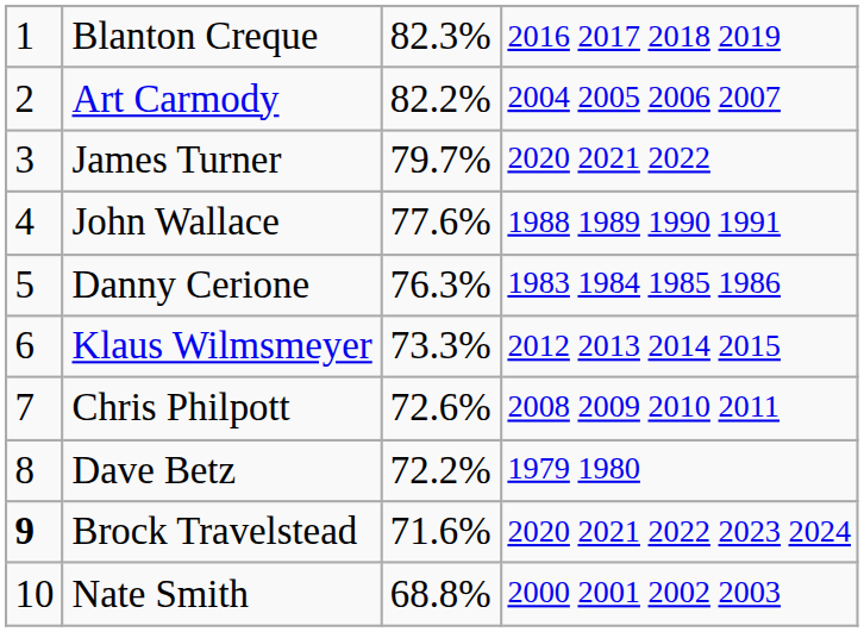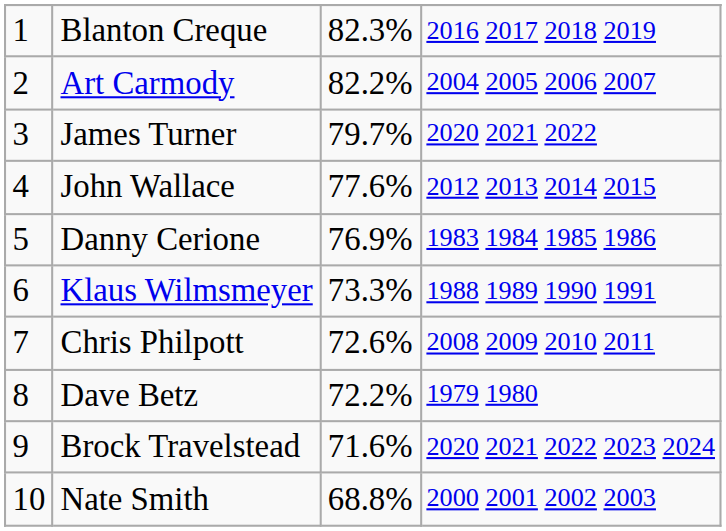 <table class="wikitable">
 <tr>
 </tr>
 <tr>
 <td>1</td>
 <td>Blanton Creque</td>
 <td><abbr>82.3%</abbr></td>
 <td style="font-size:80%;"><a href='#'>2016</a> <a href='#'>2017</a> <a href='#'>2018</a> <a href='#'>2019</a></td>
 </tr>
 <tr>
 <td>2</td>
 <td><a href='#'>Art Carmody</a></td>
 <td><abbr>82.2%</abbr></td>
 <td style="font-size:80%;"><a href='#'>2004</a> <a href='#'>2005</a> <a href='#'>2006</a> <a href='#'>2007</a></td>
 </tr>
 <tr>
 <td>3</td>
 <td>James Turner</td>
 <td><abbr>79.7%</abbr></td>
 <td style="font-size:80%;"><a href='#'>2020</a> <a href='#'>2021</a> <a href='#'>2022</a></td>
 </tr>
 <tr>
 <td>4</td>
 <td>John Wallace</td>
 <td><abbr>77.6%</abbr></td>
-<td style="font-size:80%;"><a href='#'>1988</a> <a href='#'>1989</a> <a href='#'>1990</a> <a href='#'>1991</a></td>
+<td style="font-size:80%;"><a href='#'>2012</a> <a href='#'>2013</a> <a href='#'>2014</a> <a href='#'>2015</a></td>
 </tr>
 <tr>
 <td>5</td>
 <td>Danny Cerione</td>
-<td><abbr>76.3%</abbr></td>
+<td><abbr>76.9%</abbr></td>
 <td style="font-size:80%;"><a href='#'>1983</a> <a href='#'>1984</a> <a href='#'>1985</a> <a href='#'>1986</a></td>
 </tr>
 <tr>
 <td>6</td>
 <td><a href='#'>Klaus Wilmsmeyer</a></td>
 <td><abbr>73.3%</abbr></td>
-<td style="font-size:80%;"><a href='#'>2012</a> <a href='#'>2013</a> <a href='#'>2014</a> <a href='#'>2015</a></td>
+<td style="font-size:80%;"><a href='#'>1988</a> <a href='#'>1989</a> <a href='#'>1990</a> <a href='#'>1991</a></td>
 </tr>
 <tr>
 <td>7</td>
 <td>Chris Philpott</td>
 <td><abbr>72.6%</abbr></td>
 <td style="font-size:80%;"><a href='#'>2008</a> <a href='#'>2009</a> <a href='#'>2010</a> <a href='#'>2011</a></td>
 </tr>
 <tr>
 <td>8</td>
 <td>Dave Betz</td>
 <td><abbr>72.2%</abbr></td>
 <td style="font-size:80%;"><a href='#'>1979</a> <a href='#'>1980</a></td>
 </tr>
 <tr>
-<td><strong>9</strong></td>
+<td>9</td>
 <td>Brock Travelstead</td>
 <td><abbr>71.6%</abbr></td>
 <td style="font-size:80%;"><a href='#'>2020</a> <a href='#'>2021</a> <a href='#'>2022</a> <a href='#'>2023</a> <a href='#'>2024</a></td>
 </tr>
 <tr>
 <td>10</td>
 <td>Nate Smith</td>
 <td><abbr>68.8%</abbr></td>
 <td style="font-size:80%;"><a href='#'>2000</a> <a href='#'>2001</a> <a href='#'>2002</a> <a href='#'>2003</a><br></td>
 </tr>
 </table>
